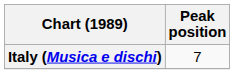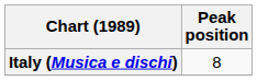 <table class="wikitable plainrowheaders" style="text-align:center">
 <tr>
 <th scope="col">Chart (1989)</th>
 <th scope="col">Peak<br>position</th>
 </tr>
 <tr>
 <th scope="row">Italy (<em><a href='#'>Musica e dischi</a></em>)</th>
-<td style="text-align:center">7</td>
+<td style="text-align:center">8</td>
 </tr>
 <tr>
 </tr>
 </table>
